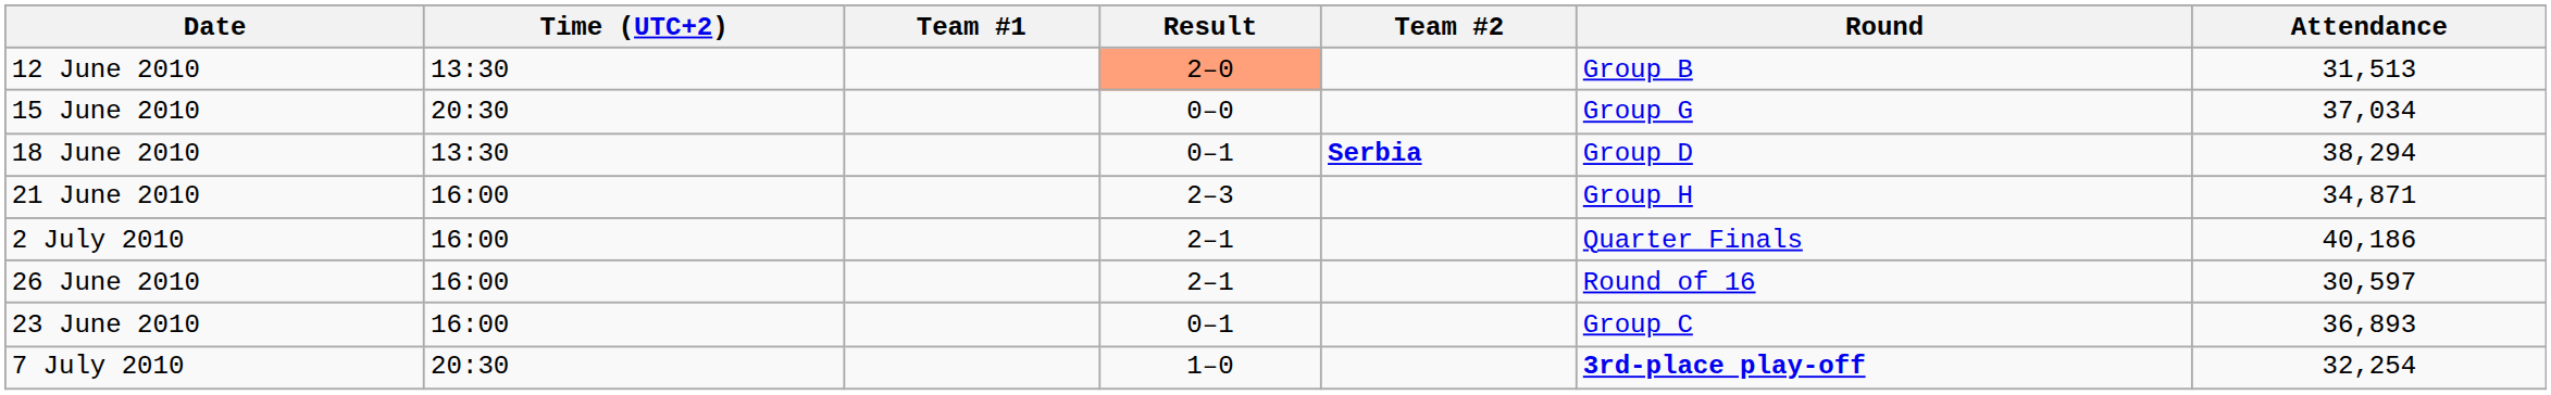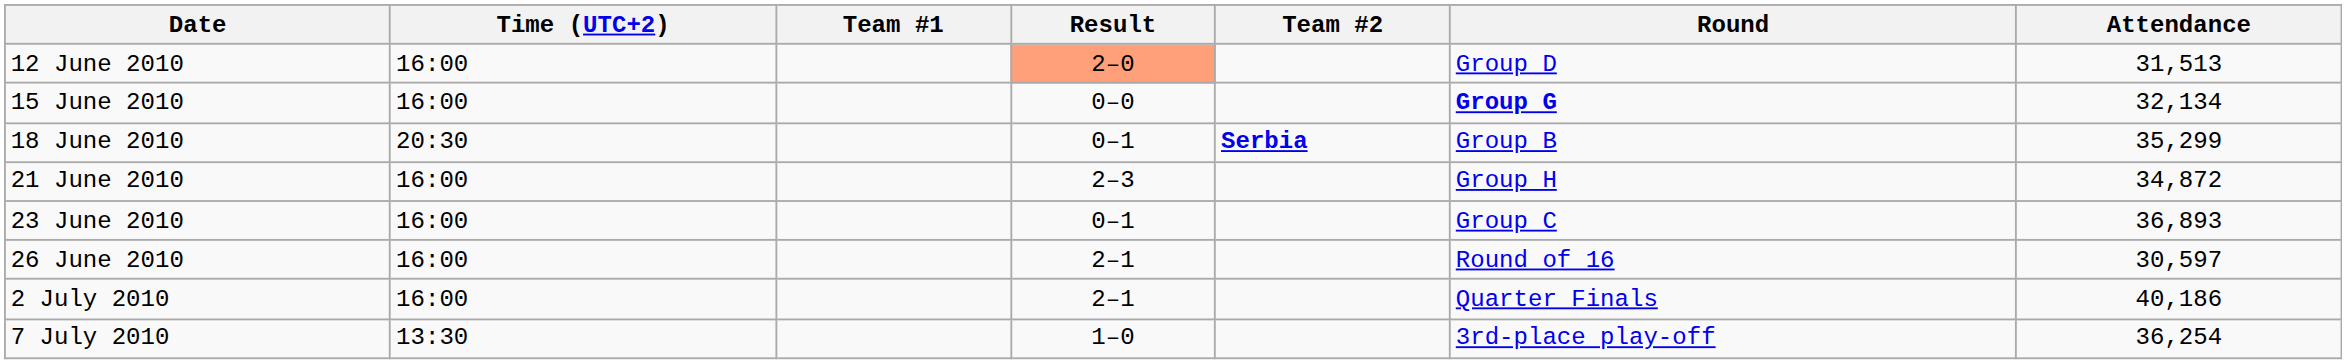 <table class="wikitable"  style="text-align:left; width:100%;">
 <tr>
 <th>Date</th>
 <th>Time (<a href='#'>UTC+2</a>)</th>
 <th>Team #1</th>
 <th>Result</th>
 <th>Team #2</th>
 <th>Round</th>
 <th>Attendance</th>
 </tr>
 <tr>
 <td>12 June 2010</td>
-<td>13:30</td>
+<td>16:00</td>
 <td></td>
 <td style="background: lightsalmon; text-align:center;">2–0</td>
 <td></td>
-<td><a href='#'>Group B</a></td>
+<td><a href='#'>Group D</a></td>
 <td style="text-align:center;">31,513</td>
 </tr>
 <tr>
 <td>15 June 2010</td>
-<td>20:30</td>
+<td>16:00</td>
 <td></td>
 <td style="text-align:center;">0–0</td>
 <td></td>
-<td><a href='#'>Group G</a></td>
-<td style="text-align:center;">37,034</td>
+<td><strong><a href='#'>Group G</a></strong></td>
+<td style="text-align:center;">32,134</td>
 </tr>
 <tr>
 <td>18 June 2010</td>
-<td>13:30</td>
+<td>20:30</td>
 <td></td>
 <td style="text-align:center;">0–1</td>
 <td><strong> <a href='#'>Serbia</a></strong></td>
-<td><a href='#'>Group D</a></td>
-<td style="text-align:center;">38,294</td>
+<td><a href='#'>Group B</a></td>
+<td style="text-align:center;">35,299</td>
 </tr>
 <tr>
 <td>21 June 2010</td>
 <td>16:00</td>
 <td></td>
 <td style="text-align:center;">2–3</td>
 <td></td>
 <td><a href='#'>Group H</a></td>
-<td style="text-align:center;">34,871</td>
+<td style="text-align:center;">34,872</td>
+</tr>
+<tr>
+<td>23 June 2010</td>
+<td>16:00</td>
+<td></td>
+<td style="text-align:center;">0–1</td>
+<td></td>
+<td><a href='#'>Group C</a></td>
+<td style="text-align:center;">36,893</td>
+</tr>
+<tr>
+<td>26 June 2010</td>
+<td>16:00</td>
+<td></td>
+<td style="text-align:center;">2–1</td>
+<td></td>
+<td><a href='#'>Round of 16</a></td>
+<td style="text-align:center;">30,597</td>
 </tr>
 <tr>
 <td>2 July 2010</td>
 <td>16:00</td>
 <td></td>
 <td style="text-align:center;">2–1</td>
 <td></td>
 <td><a href='#'>Quarter Finals</a></td>
 <td style="text-align:center;">40,186</td>
 </tr>
 <tr>
-<td>26 June 2010</td>
-<td>16:00</td>
-<td></td>
-<td style="text-align:center;">2–1</td>
-<td></td>
-<td><a href='#'>Round of 16</a></td>
-<td style="text-align:center;">30,597</td>
-</tr>
-<tr>
-<td>23 June 2010</td>
-<td>16:00</td>
-<td></td>
-<td style="text-align:center;">0–1</td>
-<td></td>
-<td><a href='#'>Group C</a></td>
-<td style="text-align:center;">36,893</td>
-</tr>
-<tr>
 <td>7 July 2010</td>
-<td>20:30</td>
+<td>13:30</td>
 <td></td>
 <td style="text-align:center;">1–0</td>
 <td></td>
-<td><strong><a href='#'>3rd-place play-off</a></strong></td>
-<td style="text-align:center;">32,254</td>
+<td><a href='#'>3rd-place play-off</a></td>
+<td style="text-align:center;">36,254</td>
 </tr>
 </table>
